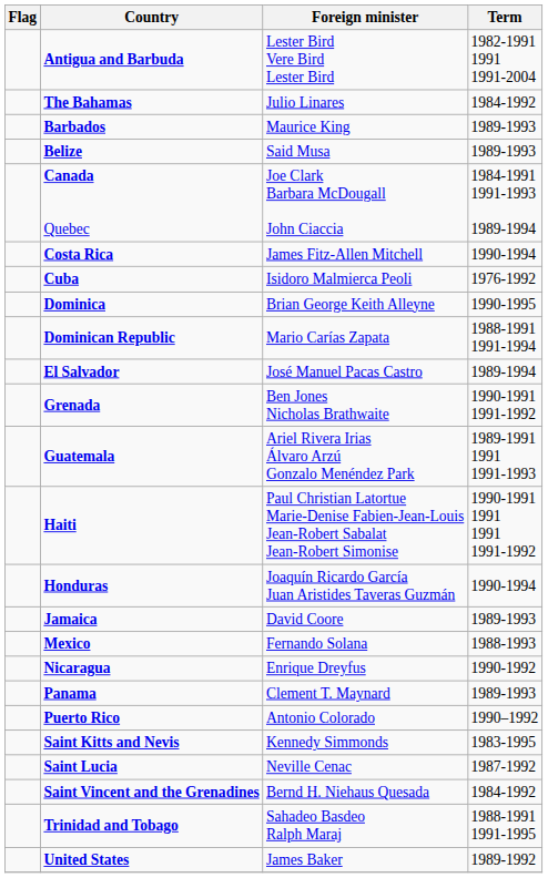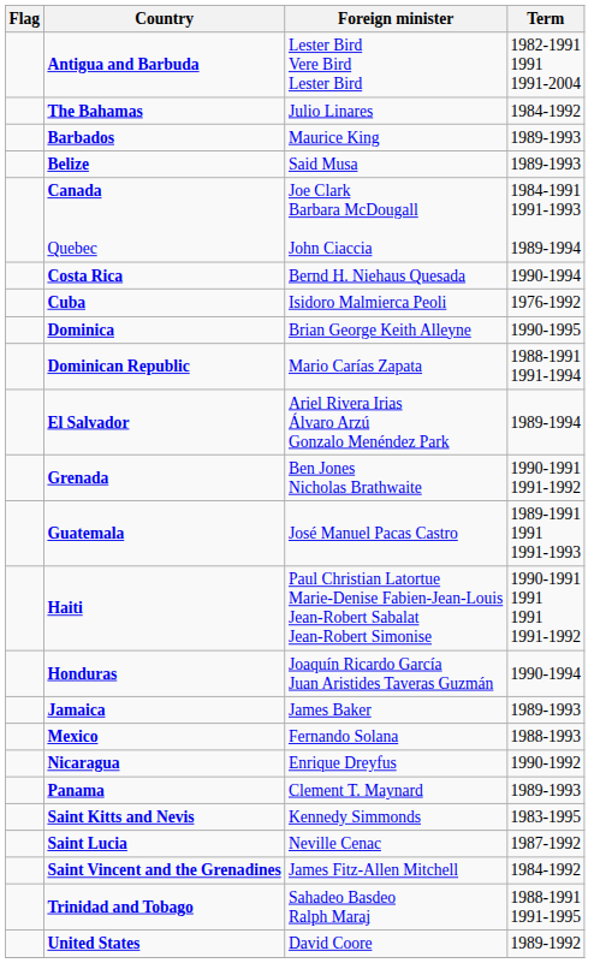 <table class="wikitable" style="font-size:95%;">
 <tr>
 <th>Flag</th>
 <th>Country</th>
 <th>Foreign minister</th>
 <th>Term</th>
 </tr>
 <tr>
 <td></td>
 <td><strong><a href='#'>Antigua and Barbuda</a></strong></td>
 <td><a href='#'>Lester Bird</a><br><a href='#'>Vere Bird</a><br><a href='#'>Lester Bird</a></td>
 <td>1982-1991<br>1991<br>1991-2004</td>
 </tr>
 <tr>
 <td></td>
 <td><strong><a href='#'>The Bahamas</a></strong></td>
 <td><a href='#'>Julio Linares</a></td>
 <td>1984-1992</td>
 </tr>
 <tr>
 <td></td>
 <td><strong><a href='#'>Barbados</a></strong></td>
 <td><a href='#'>Maurice King</a></td>
 <td>1989-1993</td>
 </tr>
 <tr>
 <td></td>
 <td><strong><a href='#'>Belize</a></strong></td>
 <td><a href='#'>Said Musa</a></td>
 <td>1989-1993</td>
 </tr>
 <tr>
 <td><br><br><br></td>
 <td><strong><a href='#'>Canada</a></strong><br><br><br><a href='#'>Quebec</a></td>
 <td><a href='#'>Joe Clark</a><br><a href='#'>Barbara McDougall</a><br><br><a href='#'>John Ciaccia</a></td>
 <td>1984-1991<br>1991-1993<br><br>1989-1994</td>
 </tr>
 <tr>
 <td></td>
 <td><strong><a href='#'>Costa Rica</a></strong></td>
-<td><a href='#'>James Fitz-Allen Mitchell</a></td>
+<td><a href='#'>Bernd H. Niehaus Quesada</a></td>
 <td>1990-1994</td>
 </tr>
 <tr>
 <td></td>
 <td><strong><a href='#'>Cuba</a></strong></td>
 <td><a href='#'>Isidoro Malmierca Peoli</a></td>
 <td>1976-1992</td>
 </tr>
 <tr>
 <td></td>
 <td><strong><a href='#'>Dominica</a></strong></td>
 <td><a href='#'>Brian George Keith Alleyne</a></td>
 <td>1990-1995</td>
 </tr>
 <tr>
 <td></td>
 <td><strong><a href='#'>Dominican Republic</a></strong></td>
 <td><a href='#'>Mario Carías Zapata</a></td>
 <td>1988-1991<br>1991-1994</td>
 </tr>
 <tr>
 <td></td>
 <td><strong><a href='#'>El Salvador</a></strong></td>
-<td><a href='#'>José Manuel Pacas Castro</a></td>
+<td><a href='#'>Ariel Rivera Irias</a><br><a href='#'>Álvaro Arzú</a><br><a href='#'>Gonzalo Menéndez Park</a></td>
 <td>1989-1994</td>
 </tr>
 <tr>
 <td></td>
 <td><strong><a href='#'>Grenada</a></strong></td>
 <td><a href='#'>Ben Jones</a><br><a href='#'>Nicholas Brathwaite</a></td>
 <td>1990-1991<br>1991-1992</td>
 </tr>
 <tr>
 <td></td>
 <td><strong><a href='#'>Guatemala</a></strong></td>
-<td><a href='#'>Ariel Rivera Irias</a><br><a href='#'>Álvaro Arzú</a><br><a href='#'>Gonzalo Menéndez Park</a></td>
+<td><a href='#'>José Manuel Pacas Castro</a></td>
 <td>1989-1991<br>1991<br>1991-1993</td>
 </tr>
 <tr>
 <td></td>
 <td><strong><a href='#'>Haiti</a></strong></td>
 <td><a href='#'>Paul Christian Latortue</a><br><a href='#'>Marie-Denise Fabien-Jean-Louis</a><br><a href='#'>Jean-Robert Sabalat</a><br><a href='#'>Jean-Robert Simonise</a></td>
 <td>1990-1991<br>1991<br>1991<br>1991-1992</td>
 </tr>
 <tr>
 <td></td>
 <td><strong><a href='#'>Honduras</a></strong></td>
 <td><a href='#'>Joaquín Ricardo García</a><br><a href='#'>Juan Aristides Taveras Guzmán</a></td>
 <td>1990-1994</td>
 </tr>
 <tr>
 <td></td>
 <td><strong><a href='#'>Jamaica</a></strong></td>
-<td><a href='#'>David Coore</a></td>
+<td><a href='#'>James Baker</a></td>
 <td>1989-1993</td>
 </tr>
 <tr>
 <td></td>
 <td><strong><a href='#'>Mexico</a></strong></td>
 <td><a href='#'>Fernando Solana</a></td>
 <td>1988-1993</td>
 </tr>
 <tr>
 <td></td>
 <td><strong><a href='#'>Nicaragua</a></strong></td>
 <td><a href='#'>Enrique Dreyfus</a></td>
 <td>1990-1992</td>
 </tr>
 <tr>
 <td></td>
 <td><strong><a href='#'>Panama</a></strong></td>
 <td><a href='#'>Clement T. Maynard</a></td>
 <td>1989-1993</td>
 </tr>
 <tr>
 <td></td>
-<td><strong><a href='#'>Puerto Rico</a></strong></td>
-<td><a href='#'>Antonio Colorado</a></td>
-<td>1990–1992</td>
-</tr>
-<tr>
-<td></td>
 <td><strong><a href='#'>Saint Kitts and Nevis</a></strong></td>
 <td><a href='#'>Kennedy Simmonds</a></td>
 <td>1983-1995</td>
 </tr>
 <tr>
 <td></td>
 <td><strong><a href='#'>Saint Lucia</a></strong></td>
 <td><a href='#'>Neville Cenac</a></td>
 <td>1987-1992</td>
 </tr>
 <tr>
 <td></td>
 <td><strong><a href='#'>Saint Vincent and the Grenadines</a></strong></td>
-<td><a href='#'>Bernd H. Niehaus Quesada</a></td>
+<td><a href='#'>James Fitz-Allen Mitchell</a></td>
 <td>1984-1992</td>
 </tr>
 <tr>
 <td></td>
 <td><strong><a href='#'>Trinidad and Tobago</a></strong></td>
 <td><a href='#'>Sahadeo Basdeo</a><br><a href='#'>Ralph Maraj</a></td>
 <td>1988-1991<br>1991-1995</td>
 </tr>
 <tr>
 <td></td>
 <td><strong><a href='#'>United States</a></strong></td>
-<td><a href='#'>James Baker</a></td>
+<td><a href='#'>David Coore</a></td>
 <td>1989-1992</td>
 </tr>
 <tr>
 </tr>
 </table>
